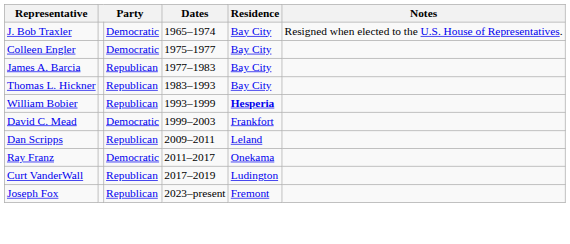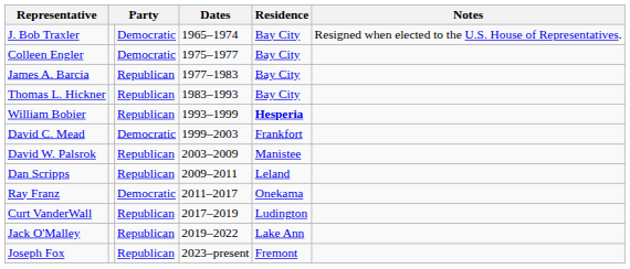 <table class=wikitable>
 <tr valign=bottom>
 <th>Representative</th>
 <th colspan="2">Party</th>
 <th>Dates</th>
 <th>Residence</th>
 <th>Notes</th>
 </tr>
 <tr>
 <td><a href='#'>J. Bob Traxler</a></td>
 <td bgcolor=></td>
 <td><a href='#'>Democratic</a></td>
 <td>1965–1974</td>
 <td><a href='#'>Bay City</a></td>
 <td>Resigned when elected to the <a href='#'>U.S. House of Representatives</a>.</td>
 </tr>
 <tr>
 <td><a href='#'>Colleen Engler</a></td>
 <td bgcolor=></td>
 <td><a href='#'>Democratic</a></td>
 <td>1975–1977</td>
 <td><a href='#'>Bay City</a></td>
 <td></td>
 </tr>
 <tr>
 <td><a href='#'>James A. Barcia</a></td>
 <td bgcolor=></td>
 <td><a href='#'>Republican</a></td>
 <td>1977–1983</td>
 <td><a href='#'>Bay City</a></td>
 <td></td>
 </tr>
 <tr>
 <td><a href='#'>Thomas L. Hickner</a></td>
 <td bgcolor=></td>
 <td><a href='#'>Republican</a></td>
 <td>1983–1993</td>
 <td><a href='#'>Bay City</a></td>
 <td></td>
 </tr>
 <tr>
 <td><a href='#'>William Bobier</a></td>
 <td bgcolor=></td>
 <td><a href='#'>Republican</a></td>
 <td>1993–1999</td>
 <td><strong><a href='#'>Hesperia</a></strong></td>
 <td></td>
 </tr>
 <tr>
 <td><a href='#'>David C. Mead</a></td>
 <td bgcolor=></td>
 <td><a href='#'>Democratic</a></td>
 <td>1999–2003</td>
 <td><a href='#'>Frankfort</a></td>
 <td></td>
 </tr>
 <tr>
+<td><a href='#'>David W. Palsrok</a></td>
+<td bgcolor=></td>
+<td><a href='#'>Republican</a></td>
+<td>2003–2009</td>
+<td><a href='#'>Manistee</a></td>
+<td></td>
+</tr>
+<tr>
 <td><a href='#'>Dan Scripps</a></td>
 <td bgcolor=></td>
 <td><a href='#'>Republican</a></td>
 <td>2009–2011</td>
 <td><a href='#'>Leland</a></td>
 <td></td>
 </tr>
 <tr>
 <td><a href='#'>Ray Franz</a></td>
 <td bgcolor=></td>
 <td><a href='#'>Democratic</a></td>
 <td>2011–2017</td>
 <td><a href='#'>Onekama</a></td>
 <td></td>
 </tr>
 <tr>
 <td><a href='#'>Curt VanderWall</a></td>
 <td bgcolor=></td>
 <td><a href='#'>Republican</a></td>
 <td>2017–2019</td>
 <td><a href='#'>Ludington</a></td>
 <td></td>
 </tr>
 <tr>
+<td><a href='#'>Jack O'Malley</a></td>
+<td bgcolor=></td>
+<td><a href='#'>Republican</a></td>
+<td>2019–2022</td>
+<td><a href='#'>Lake Ann</a></td>
+<td></td>
+</tr>
+<tr>
 <td><a href='#'>Joseph Fox</a></td>
 <td bgcolor=></td>
 <td><a href='#'>Republican</a></td>
 <td>2023–present</td>
 <td><a href='#'>Fremont</a></td>
 <td></td>
 </tr>
 </table>
